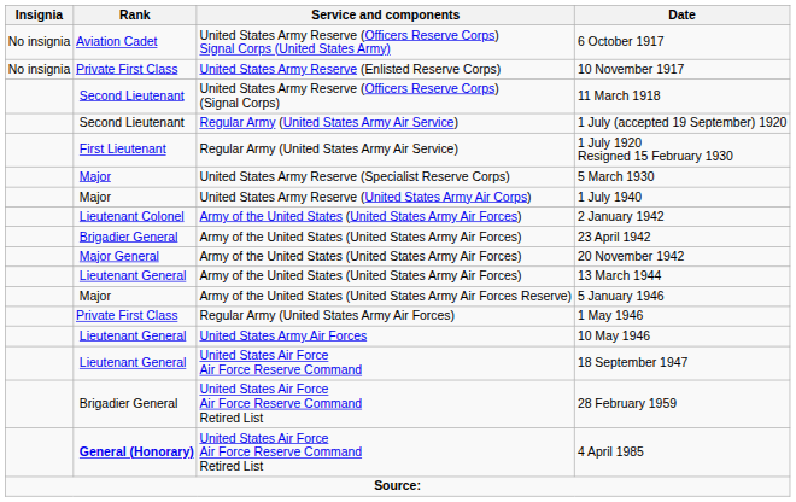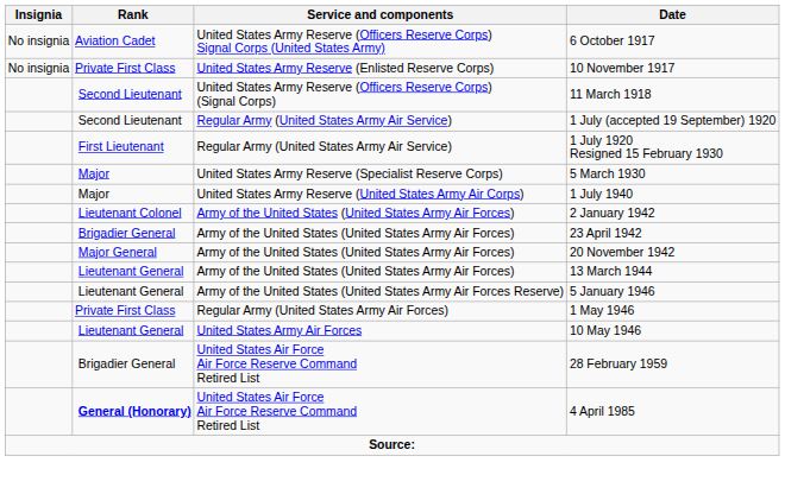 <table class="wikitable">
 <tr>
 <th>Insignia</th>
 <th>Rank</th>
 <th>Service and components</th>
 <th>Date</th>
 </tr>
 <tr>
 <td>No insignia</td>
 <td><a href='#'>Aviation Cadet</a></td>
 <td>United States Army Reserve (<a href='#'>Officers Reserve Corps</a>)<br><a href='#'>Signal Corps (United States Army)</a></td>
 <td>6 October 1917</td>
 </tr>
 <tr>
 <td>No insignia</td>
 <td><a href='#'>Private First Class</a></td>
 <td><a href='#'>United States Army Reserve</a> (Enlisted Reserve Corps)</td>
 <td>10 November 1917</td>
 </tr>
 <tr>
 <td></td>
 <td> <a href='#'>Second Lieutenant</a></td>
 <td>United States Army Reserve (<a href='#'>Officers Reserve Corps</a>)<br>(Signal Corps)</td>
 <td>11 March 1918</td>
 </tr>
 <tr>
 <td></td>
 <td> Second Lieutenant</td>
 <td><a href='#'>Regular Army</a> (<a href='#'>United States Army Air Service</a>)</td>
 <td>1 July (accepted 19 September) 1920</td>
 </tr>
 <tr>
 <td></td>
 <td> <a href='#'>First Lieutenant</a></td>
 <td>Regular Army (United States Army Air Service)</td>
 <td>1 July 1920<br>Resigned 15 February 1930</td>
 </tr>
 <tr>
 <td></td>
 <td> <a href='#'>Major</a></td>
 <td>United States Army Reserve (Specialist Reserve Corps)</td>
 <td>5 March 1930</td>
 </tr>
 <tr>
 <td></td>
 <td> Major</td>
 <td>United States Army Reserve (<a href='#'>United States Army Air Corps</a>)</td>
 <td>1 July 1940</td>
 </tr>
 <tr>
 <td></td>
 <td> <a href='#'>Lieutenant Colonel</a></td>
 <td><a href='#'>Army of the United States</a> (<a href='#'>United States Army Air Forces</a>)</td>
 <td>2 January 1942</td>
 </tr>
 <tr>
 <td></td>
 <td> <a href='#'>Brigadier General</a></td>
 <td>Army of the United States (United States Army Air Forces)</td>
 <td>23 April 1942</td>
 </tr>
 <tr>
 <td></td>
 <td> <a href='#'>Major General</a></td>
 <td>Army of the United States (United States Army Air Forces)</td>
 <td>20 November 1942</td>
 </tr>
 <tr>
 <td></td>
 <td> <a href='#'>Lieutenant General</a></td>
 <td>Army of the United States (United States Army Air Forces)</td>
 <td>13 March 1944</td>
 </tr>
 <tr>
 <td></td>
-<td> Major</td>
+<td> Lieutenant General</td>
 <td>Army of the United States (United States Army Air Forces Reserve)</td>
 <td>5 January 1946</td>
 </tr>
 <tr>
 <td></td>
 <td><a href='#'>Private First Class</a></td>
 <td>Regular Army (United States Army Air Forces)</td>
 <td>1 May 1946</td>
 </tr>
 <tr>
 <td></td>
 <td> <a href='#'>Lieutenant General</a></td>
 <td><a href='#'>United States Army Air Forces</a></td>
 <td>10 May 1946</td>
 </tr>
 <tr>
 <td></td>
-<td> <a href='#'>Lieutenant General</a></td>
-<td><a href='#'>United States Air Force</a><br><a href='#'>Air Force Reserve Command</a></td>
-<td>18 September 1947</td>
-</tr>
-<tr>
-<td></td>
 <td> Brigadier General</td>
 <td><a href='#'>United States Air Force</a><br><a href='#'>Air Force Reserve Command</a><br>Retired List</td>
 <td>28 February 1959</td>
 </tr>
 <tr>
 <td></td>
 <td><strong> <a href='#'>General (Honorary)</a></strong></td>
 <td><a href='#'>United States Air Force</a><br><a href='#'>Air Force Reserve Command</a><br>Retired List</td>
 <td>4 April 1985</td>
 </tr>
 <tr>
 <td colspan="4" style="text-align: center;"><strong>Source:</strong></td>
 </tr>
 </table>
